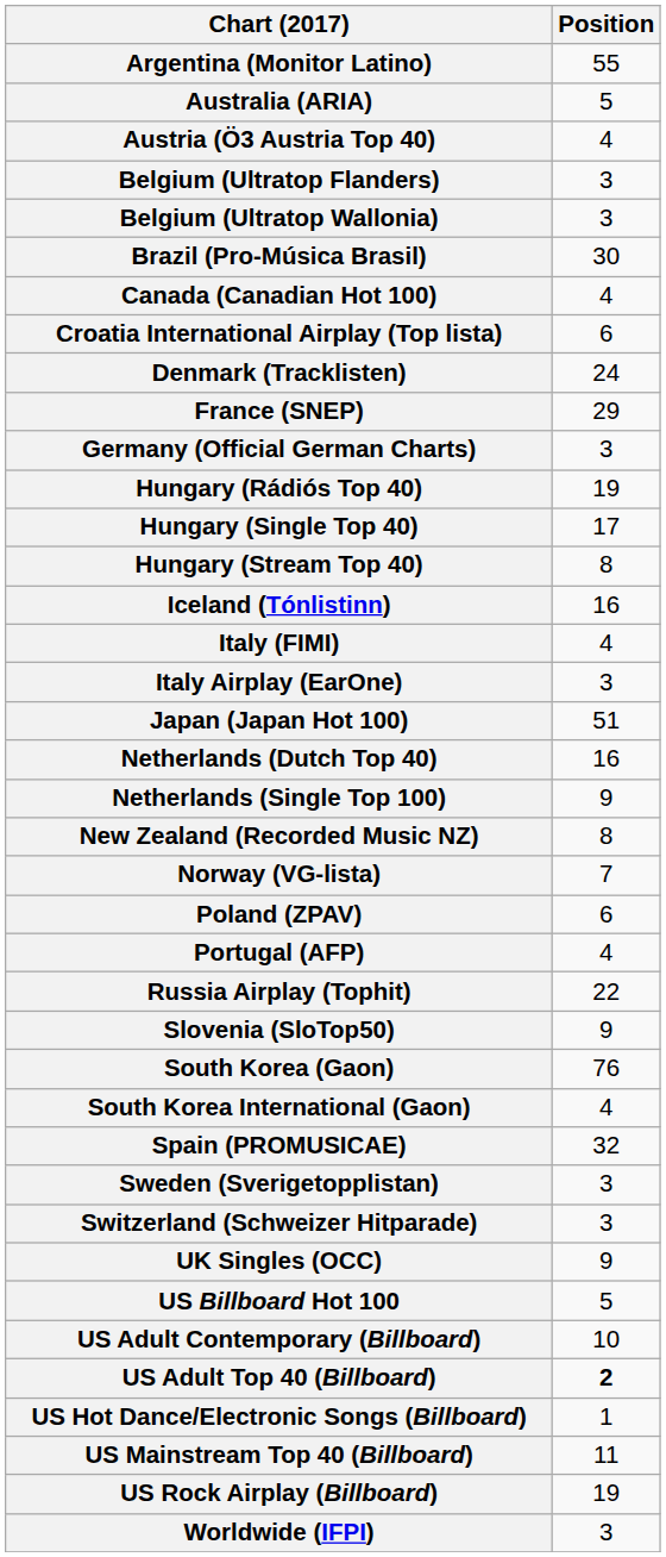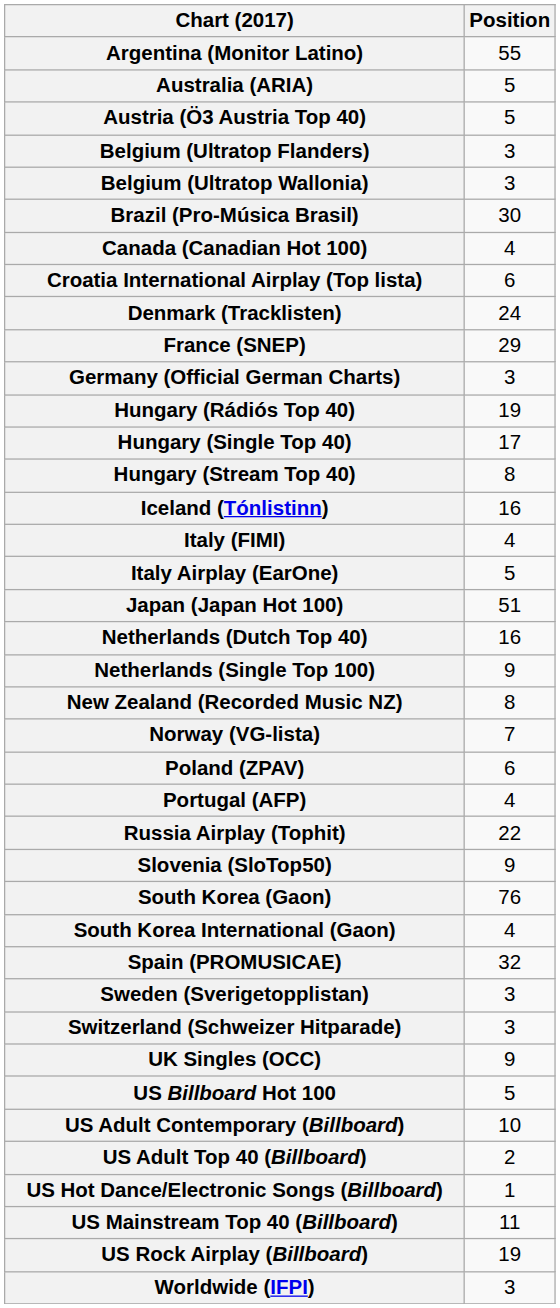 <table class="wikitable plainrowheaders sortable" style="text-align:center">
 <tr>
 <th scope="col" style="width:22em;">Chart (2017)</th>
 <th scope="col">Position</th>
 </tr>
 <tr>
 <th scope="row">Argentina (Monitor Latino)</th>
 <td>55</td>
 </tr>
 <tr>
 <th scope="row">Australia (ARIA)</th>
 <td>5</td>
 </tr>
 <tr>
 <th scope="row">Austria (Ö3 Austria Top 40)</th>
-<td>4</td>
+<td>5</td>
 </tr>
 <tr>
 <th scope="row">Belgium (Ultratop Flanders)</th>
 <td>3</td>
 </tr>
 <tr>
 <th scope="row">Belgium (Ultratop Wallonia)</th>
 <td>3</td>
 </tr>
 <tr>
 <th scope="row">Brazil (Pro-Música Brasil)</th>
 <td>30</td>
 </tr>
 <tr>
 <th scope="row">Canada (Canadian Hot 100)</th>
 <td>4</td>
 </tr>
 <tr>
 <th scope="row">Croatia International Airplay (Top lista)</th>
 <td>6</td>
 </tr>
 <tr>
 <th scope="row">Denmark (Tracklisten)</th>
 <td>24</td>
 </tr>
 <tr>
 <th scope="row">France (SNEP)</th>
 <td>29</td>
 </tr>
 <tr>
 <th scope="row">Germany (Official German Charts)</th>
 <td>3</td>
 </tr>
 <tr>
 <th scope="row">Hungary (Rádiós Top 40)</th>
 <td>19</td>
 </tr>
 <tr>
 <th scope="row">Hungary (Single Top 40)</th>
 <td>17</td>
 </tr>
 <tr>
 <th scope="row">Hungary (Stream Top 40)</th>
 <td>8</td>
 </tr>
 <tr>
 <th scope="row">Iceland (<a href='#'>Tónlistinn</a>)</th>
 <td>16</td>
 </tr>
 <tr>
 <th scope="row">Italy (FIMI)</th>
 <td>4</td>
 </tr>
 <tr>
 <th scope="row">Italy Airplay (EarOne)</th>
-<td>3</td>
+<td>5</td>
 </tr>
 <tr>
 <th scope="row">Japan (Japan Hot 100)</th>
 <td>51</td>
 </tr>
 <tr>
 <th scope="row">Netherlands (Dutch Top 40)</th>
 <td>16</td>
 </tr>
 <tr>
 <th scope="row">Netherlands (Single Top 100)</th>
 <td>9</td>
 </tr>
 <tr>
 <th scope="row">New Zealand (Recorded Music NZ)</th>
 <td>8</td>
 </tr>
 <tr>
 <th scope="row">Norway (VG-lista)</th>
 <td>7</td>
 </tr>
 <tr>
 <th scope="row">Poland (ZPAV)</th>
 <td>6</td>
 </tr>
 <tr>
 <th scope="row">Portugal (AFP)</th>
 <td>4</td>
 </tr>
 <tr>
 <th scope="row">Russia Airplay (Tophit)</th>
 <td>22</td>
 </tr>
 <tr>
 <th scope="row">Slovenia (SloTop50)</th>
 <td>9</td>
 </tr>
 <tr>
 <th scope="row">South Korea (Gaon)</th>
 <td>76</td>
 </tr>
 <tr>
 <th scope="row">South Korea International (Gaon)</th>
 <td>4</td>
 </tr>
 <tr>
 <th scope="row">Spain (PROMUSICAE)</th>
 <td>32</td>
 </tr>
 <tr>
 <th scope="row">Sweden (Sverigetopplistan)</th>
 <td>3</td>
 </tr>
 <tr>
 <th scope="row">Switzerland (Schweizer Hitparade)</th>
 <td>3</td>
 </tr>
 <tr>
 <th scope="row">UK Singles (OCC)</th>
 <td>9</td>
 </tr>
 <tr>
 <th scope="row">US <em>Billboard</em> Hot 100</th>
 <td>5</td>
 </tr>
 <tr>
 <th scope="row">US Adult Contemporary (<em>Billboard</em>)</th>
 <td>10</td>
 </tr>
 <tr>
 <th scope="row">US Adult Top 40 (<em>Billboard</em>)</th>
-<td><strong>2</strong></td>
+<td>2</td>
 </tr>
 <tr>
 <th scope="row">US Hot Dance/Electronic Songs (<em>Billboard</em>)</th>
 <td>1</td>
 </tr>
 <tr>
 <th scope="row">US Mainstream Top 40 (<em>Billboard</em>)</th>
 <td>11</td>
 </tr>
 <tr>
 <th scope="row">US Rock Airplay (<em>Billboard</em>)</th>
 <td>19</td>
 </tr>
 <tr>
 <th scope="row">Worldwide (<a href='#'>IFPI</a>)</th>
 <td>3</td>
 </tr>
 </table>
